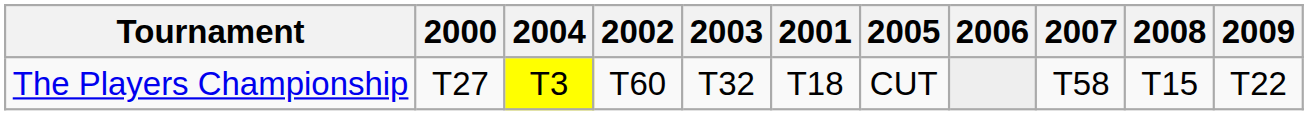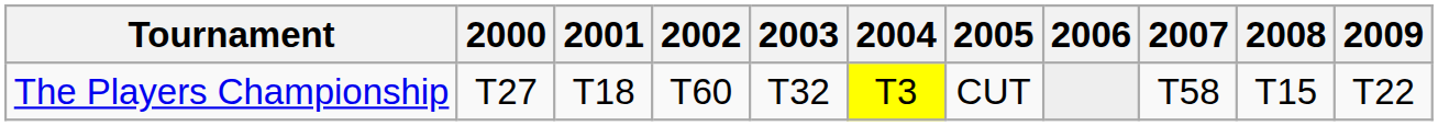 <table class="wikitable" style="font-size:95%;text-align:center;">
 <tr>
 <th>Tournament</th>
 <th>2000</th>
-<th>2004</th>
+<th>2001</th>
 <th>2002</th>
 <th>2003</th>
-<th>2001</th>
+<th>2004</th>
 <th>2005</th>
 <th>2006</th>
 <th>2007</th>
 <th>2008</th>
 <th>2009</th>
 </tr>
 <tr>
 <td align=left><a href='#'>The Players Championship</a></td>
 <td>T27</td>
-<td style="background:yellow;">T3</td>
+<td>T18</td>
 <td>T60</td>
 <td>T32</td>
-<td>T18</td>
+<td style="background:yellow;">T3</td>
 <td>CUT</td>
 <td style="background:#eeeeee;"></td>
 <td>T58</td>
 <td>T15</td>
 <td>T22</td>
 </tr>
 </table>
